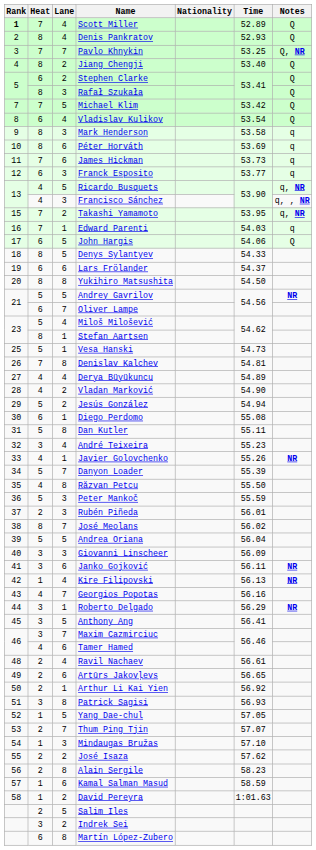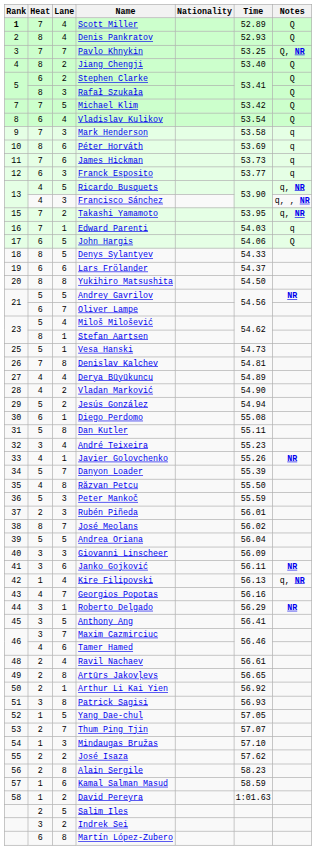 <table class="wikitable sortable" style="text-align:center">
 <tr>
 <th>Rank</th>
 <th>Heat</th>
 <th>Lane</th>
 <th>Name</th>
 <th>Nationality</th>
 <th>Time</th>
 <th>Notes</th>
 </tr>
 <tr bgcolor=#cfc>
 <td><strong>1</strong></td>
 <td>7</td>
 <td>4</td>
 <td align=left><a href='#'>Scott Miller</a></td>
 <td align=left></td>
 <td>52.89</td>
 <td>Q</td>
 </tr>
 <tr bgcolor=#cfc>
 <td>2</td>
 <td>8</td>
 <td>4</td>
 <td align=left><a href='#'>Denis Pankratov</a></td>
 <td align=left></td>
 <td>52.93</td>
 <td>Q</td>
 </tr>
 <tr bgcolor=#cfc>
 <td>3</td>
 <td>7</td>
 <td>7</td>
 <td align=left><a href='#'>Pavlo Khnykin</a></td>
 <td align=left></td>
 <td>53.25</td>
 <td>Q, <strong><a href='#'>NR</a></strong></td>
 </tr>
 <tr bgcolor=#cfc>
 <td>4</td>
 <td>8</td>
 <td>2</td>
 <td align=left><a href='#'>Jiang Chengji</a></td>
 <td align=left></td>
 <td>53.40</td>
 <td>Q</td>
 </tr>
 <tr bgcolor=#cfc>
 <td rowspan=2>5</td>
 <td>6</td>
 <td>2</td>
 <td align=left><a href='#'>Stephen Clarke</a></td>
 <td align=left></td>
 <td rowspan=2>53.41</td>
 <td>Q</td>
 </tr>
 <tr bgcolor=#cfc>
 <td>8</td>
 <td>3</td>
 <td align=left><a href='#'>Rafał Szukała</a></td>
 <td align=left></td>
 <td>Q</td>
 </tr>
 <tr bgcolor=#cfc>
 <td>7</td>
 <td>7</td>
 <td>5</td>
 <td align=left><a href='#'>Michael Klim</a></td>
 <td align=left></td>
 <td>53.42</td>
 <td>Q</td>
 </tr>
 <tr bgcolor=#cfc>
 <td>8</td>
 <td>6</td>
 <td>4</td>
 <td align=left><a href='#'>Vladislav Kulikov</a></td>
 <td align=left></td>
 <td>53.54</td>
 <td>Q</td>
 </tr>
 <tr bgcolor=e5ffe5>
 <td>9</td>
-<td>8</td>
+<td>7</td>
 <td>3</td>
 <td align=left><a href='#'>Mark Henderson</a></td>
 <td align=left></td>
 <td>53.58</td>
 <td>q</td>
 </tr>
 <tr bgcolor=e5ffe5>
 <td>10</td>
 <td>8</td>
 <td>6</td>
 <td align=left><a href='#'>Péter Horváth</a></td>
 <td align=left></td>
 <td>53.69</td>
 <td>q</td>
 </tr>
 <tr bgcolor=e5ffe5>
 <td>11</td>
 <td>7</td>
 <td>6</td>
 <td align=left><a href='#'>James Hickman</a></td>
 <td align=left></td>
 <td>53.73</td>
 <td>q</td>
 </tr>
 <tr bgcolor=e5ffe5>
 <td>12</td>
 <td>6</td>
 <td>3</td>
 <td align=left><a href='#'>Franck Esposito</a></td>
 <td align=left></td>
 <td>53.77</td>
 <td>q</td>
 </tr>
 <tr bgcolor=e5ffe5>
 <td rowspan=2>13</td>
 <td>4</td>
 <td>5</td>
 <td align=left><a href='#'>Ricardo Busquets</a></td>
 <td align=left></td>
 <td rowspan=2>53.90</td>
 <td>q, <strong><a href='#'>NR</a></strong></td>
 </tr>
 <tr>
 <td>4</td>
 <td>3</td>
 <td align=left><a href='#'>Francisco Sánchez</a></td>
 <td align=left></td>
 <td>q, , <strong><a href='#'>NR</a></strong></td>
 </tr>
 <tr bgcolor=e5ffe5>
 <td>15</td>
 <td>7</td>
 <td>2</td>
 <td align=left><a href='#'>Takashi Yamamoto</a></td>
 <td align=left></td>
 <td>53.95</td>
 <td>q, <strong><a href='#'>NR</a></strong></td>
 </tr>
 <tr bgcolor=e5ffe5>
 <td>16</td>
 <td>7</td>
 <td>1</td>
 <td align=left><a href='#'>Edward Parenti</a></td>
 <td align=left></td>
 <td>54.03</td>
 <td>q</td>
 </tr>
 <tr bgcolor=e5ffe5>
 <td>17</td>
 <td>6</td>
 <td>5</td>
 <td align=left><a href='#'>John Hargis</a></td>
 <td align=left></td>
 <td>54.06</td>
 <td>Q</td>
 </tr>
 <tr>
 <td>18</td>
 <td>8</td>
 <td>5</td>
 <td align=left><a href='#'>Denys Sylantyev</a></td>
 <td align=left></td>
 <td>54.33</td>
 <td></td>
 </tr>
 <tr>
 <td>19</td>
 <td>6</td>
 <td>6</td>
 <td align=left><a href='#'>Lars Frölander</a></td>
 <td align=left></td>
 <td>54.37</td>
 <td></td>
 </tr>
 <tr>
 <td>20</td>
 <td>8</td>
 <td>8</td>
 <td align=left><a href='#'>Yukihiro Matsushita</a></td>
 <td align=left></td>
 <td>54.50</td>
 <td></td>
 </tr>
 <tr>
 <td rowspan=2>21</td>
 <td>5</td>
 <td>5</td>
 <td align=left><a href='#'>Andrey Gavrilov</a></td>
 <td align=left></td>
 <td rowspan=2>54.56</td>
 <td><strong><a href='#'>NR</a></strong></td>
 </tr>
 <tr>
 <td>6</td>
 <td>7</td>
 <td align=left><a href='#'>Oliver Lampe</a></td>
 <td align=left></td>
 <td></td>
 </tr>
 <tr>
 <td rowspan=2>23</td>
 <td>5</td>
 <td>4</td>
 <td align=left><a href='#'>Miloš Milošević</a></td>
 <td align=left></td>
 <td rowspan=2>54.62</td>
 <td></td>
 </tr>
 <tr>
 <td>8</td>
 <td>1</td>
 <td align=left><a href='#'>Stefan Aartsen</a></td>
 <td align=left></td>
 <td></td>
 </tr>
 <tr>
 <td>25</td>
 <td>5</td>
 <td>1</td>
 <td align=left><a href='#'>Vesa Hanski</a></td>
 <td align=left></td>
 <td>54.73</td>
 <td></td>
 </tr>
 <tr>
 <td>26</td>
 <td>7</td>
 <td>8</td>
 <td align=left><a href='#'>Denislav Kalchev</a></td>
 <td align=left></td>
 <td>54.81</td>
 <td></td>
 </tr>
 <tr>
 <td>27</td>
 <td>4</td>
 <td>4</td>
 <td align=left><a href='#'>Derya Büyükuncu</a></td>
 <td align=left></td>
 <td>54.89</td>
 <td></td>
 </tr>
 <tr>
 <td>28</td>
 <td>4</td>
 <td>2</td>
 <td align=left><a href='#'>Vladan Marković</a></td>
 <td align=left></td>
 <td>54.90</td>
 <td></td>
 </tr>
 <tr>
 <td>29</td>
 <td>5</td>
 <td>2</td>
 <td align=left><a href='#'>Jesús González</a></td>
 <td align=left></td>
 <td>54.94</td>
 <td></td>
 </tr>
 <tr>
 <td>30</td>
 <td>6</td>
 <td>1</td>
 <td align=left><a href='#'>Diego Perdomo</a></td>
 <td align=left></td>
 <td>55.08</td>
 <td></td>
 </tr>
 <tr>
 <td>31</td>
 <td>5</td>
 <td>8</td>
 <td align=left><a href='#'>Dan Kutler</a></td>
 <td align=left></td>
 <td>55.11</td>
 <td></td>
 </tr>
 <tr>
 <td>32</td>
 <td>3</td>
 <td>4</td>
 <td align=left><a href='#'>André Teixeira</a></td>
 <td align=left></td>
 <td>55.23</td>
 <td></td>
 </tr>
 <tr>
 <td>33</td>
 <td>4</td>
 <td>1</td>
 <td align=left><a href='#'>Javier Golovchenko</a></td>
 <td align=left></td>
 <td>55.26</td>
 <td><strong><a href='#'>NR</a></strong></td>
 </tr>
 <tr>
 <td>34</td>
 <td>5</td>
 <td>7</td>
 <td align=left><a href='#'>Danyon Loader</a></td>
 <td align=left></td>
 <td>55.39</td>
 <td></td>
 </tr>
 <tr>
 <td>35</td>
 <td>4</td>
 <td>8</td>
 <td align=left><a href='#'>Răzvan Petcu</a></td>
 <td align=left></td>
 <td>55.50</td>
 <td></td>
 </tr>
 <tr>
 <td>36</td>
 <td>5</td>
 <td>3</td>
 <td align=left><a href='#'>Peter Mankoč</a></td>
 <td align=left></td>
 <td>55.59</td>
 <td></td>
 </tr>
 <tr>
 <td>37</td>
 <td>2</td>
 <td>3</td>
 <td align=left><a href='#'>Rubén Piñeda</a></td>
 <td align=left></td>
 <td>56.01</td>
 <td></td>
 </tr>
 <tr>
 <td>38</td>
 <td>8</td>
 <td>7</td>
 <td align=left><a href='#'>José Meolans</a></td>
 <td align=left></td>
 <td>56.02</td>
 <td></td>
 </tr>
 <tr>
 <td>39</td>
 <td>5</td>
 <td>5</td>
 <td align=left><a href='#'>Andrea Oriana</a></td>
 <td align=left></td>
 <td>56.04</td>
 <td></td>
 </tr>
 <tr>
 <td>40</td>
 <td>3</td>
 <td>3</td>
 <td align=left><a href='#'>Giovanni Linscheer</a></td>
 <td align=left></td>
 <td>56.09</td>
 <td></td>
 </tr>
 <tr>
 <td>41</td>
 <td>3</td>
 <td>6</td>
 <td align=left><a href='#'>Janko Gojković</a></td>
 <td align=left></td>
 <td>56.11</td>
 <td><strong><a href='#'>NR</a></strong></td>
 </tr>
 <tr>
 <td>42</td>
 <td>1</td>
 <td>4</td>
 <td align=left><a href='#'>Kire Filipovski</a></td>
 <td align=left></td>
 <td>56.13</td>
-<td><strong><a href='#'>NR</a></strong></td>
+<td>q, <strong><a href='#'>NR</a></strong></td>
 </tr>
 <tr>
 <td>43</td>
 <td>4</td>
 <td>7</td>
 <td align=left><a href='#'>Georgios Popotas</a></td>
 <td align=left></td>
 <td>56.16</td>
 <td></td>
 </tr>
 <tr>
 <td>44</td>
 <td>3</td>
 <td>1</td>
 <td align=left><a href='#'>Roberto Delgado</a></td>
 <td align=left></td>
 <td>56.29</td>
 <td><strong><a href='#'>NR</a></strong></td>
 </tr>
 <tr>
 <td>45</td>
 <td>3</td>
 <td>5</td>
 <td align=left><a href='#'>Anthony Ang</a></td>
 <td align=left></td>
 <td>56.41</td>
 <td></td>
 </tr>
 <tr>
 <td rowspan=2>46</td>
 <td>3</td>
 <td>7</td>
 <td align=left><a href='#'>Maxim Cazmirciuc</a></td>
 <td align=left></td>
 <td rowspan=2>56.46</td>
 <td></td>
 </tr>
 <tr>
 <td>4</td>
 <td>6</td>
 <td align=left><a href='#'>Tamer Hamed</a></td>
 <td align=left></td>
 <td></td>
 </tr>
 <tr>
 <td>48</td>
 <td>2</td>
 <td>4</td>
 <td align=left><a href='#'>Ravil Nachaev</a></td>
 <td align=left></td>
 <td>56.61</td>
 <td></td>
 </tr>
 <tr>
 <td>49</td>
 <td>2</td>
-<td>6</td>
+<td>8</td>
 <td align=left><a href='#'>Artūrs Jakovļevs</a></td>
 <td align=left></td>
 <td>56.65</td>
 <td></td>
 </tr>
 <tr>
 <td>50</td>
 <td>2</td>
 <td>1</td>
 <td align=left><a href='#'>Arthur Li Kai Yien</a></td>
 <td align=left></td>
 <td>56.92</td>
 <td></td>
 </tr>
 <tr>
 <td>51</td>
 <td>3</td>
 <td>8</td>
 <td align=left><a href='#'>Patrick Sagisi</a></td>
 <td align=left></td>
 <td>56.93</td>
 <td></td>
 </tr>
 <tr>
 <td>52</td>
 <td>1</td>
 <td>5</td>
 <td align=left><a href='#'>Yang Dae-chul</a></td>
 <td align=left></td>
 <td>57.05</td>
 <td></td>
 </tr>
 <tr>
 <td>53</td>
 <td>2</td>
 <td>7</td>
 <td align=left><a href='#'>Thum Ping Tjin</a></td>
 <td align=left></td>
 <td>57.07</td>
 <td></td>
 </tr>
 <tr>
 <td>54</td>
 <td>1</td>
 <td>3</td>
 <td align=left><a href='#'>Mindaugas Bružas</a></td>
 <td align=left></td>
 <td>57.10</td>
 <td></td>
 </tr>
 <tr>
 <td>55</td>
 <td>2</td>
 <td>2</td>
 <td align=left><a href='#'>José Isaza</a></td>
 <td align=left></td>
 <td>57.62</td>
 <td></td>
 </tr>
 <tr>
 <td>56</td>
 <td>2</td>
 <td>8</td>
 <td align=left><a href='#'>Alain Sergile</a></td>
 <td align=left></td>
 <td>58.23</td>
 <td></td>
 </tr>
 <tr>
 <td>57</td>
 <td>1</td>
 <td>6</td>
 <td align=left><a href='#'>Kamal Salman Masud</a></td>
 <td align=left></td>
 <td>58.59</td>
 <td></td>
 </tr>
 <tr>
 <td>58</td>
 <td>1</td>
 <td>2</td>
 <td align=left><a href='#'>David Pereyra</a></td>
 <td align=left></td>
 <td>1:01.63</td>
 <td></td>
 </tr>
 <tr>
 <td></td>
 <td>2</td>
 <td>5</td>
 <td align=left><a href='#'>Salim Iles</a></td>
 <td align=left></td>
 <td></td>
 <td></td>
 </tr>
 <tr>
 <td></td>
 <td>3</td>
 <td>2</td>
 <td align=left><a href='#'>Indrek Sei</a></td>
 <td align=left></td>
 <td></td>
 <td></td>
 </tr>
 <tr>
 <td></td>
 <td>6</td>
 <td>8</td>
 <td align=left><a href='#'>Martín López-Zubero</a></td>
 <td align=left></td>
 <td></td>
 <td></td>
 </tr>
 </table>
